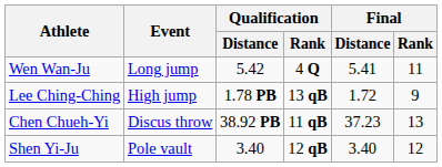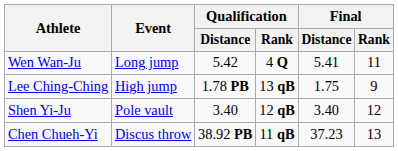 <table class=wikitable style="font-size:90%">
 <tr>
 <th rowspan=2>Athlete</th>
 <th rowspan=2>Event</th>
 <th colspan=2>Qualification</th>
 <th colspan=2>Final</th>
 </tr>
 <tr style="font-size:95%">
 <th>Distance</th>
 <th>Rank</th>
 <th>Distance</th>
 <th>Rank</th>
 </tr>
 <tr align=center>
 <td align=left><a href='#'>Wen Wan-Ju</a></td>
 <td align=left><a href='#'>Long jump</a></td>
 <td>5.42</td>
 <td>4 <strong>Q</strong></td>
 <td>5.41</td>
 <td>11</td>
 </tr>
 <tr align=center>
 <td align=left><a href='#'>Lee Ching-Ching</a></td>
 <td align=left><a href='#'>High jump</a></td>
 <td>1.78	<strong>PB</strong></td>
 <td>13 <strong>qB</strong></td>
-<td>1.72</td>
+<td>1.75</td>
 <td>9</td>
+</tr>
+<tr align=center>
+<td align=left><a href='#'>Shen Yi-Ju</a></td>
+<td align=left><a href='#'>Pole vault</a></td>
+<td>3.40</td>
+<td>12 <strong>qB</strong></td>
+<td>3.40</td>
+<td>12</td>
 </tr>
 <tr align=center>
 <td align=left><a href='#'>Chen Chueh-Yi</a></td>
 <td align=left><a href='#'>Discus throw</a></td>
 <td>38.92	<strong>PB</strong></td>
 <td>11 <strong>qB</strong></td>
 <td>37.23</td>
 <td>13</td>
 </tr>
-<tr align=center>
-<td align=left><a href='#'>Shen Yi-Ju</a></td>
-<td align=left><a href='#'>Pole vault</a></td>
-<td>3.40</td>
-<td>12 <strong>qB</strong></td>
-<td>3.40</td>
-<td>12</td>
-</tr>
 </table>
